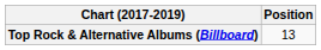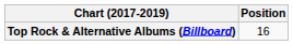 <table class="wikitable plainrowheaders sortable" style="text-align:center;">
 <tr>
 <th>Chart (2017-2019)</th>
 <th>Position</th>
 </tr>
 <tr>
 <th scope="row">Top Rock & Alternative Albums (<em><a href='#'>Billboard</a></em>)</th>
-<td>13</td>
+<td>16</td>
 </tr>
 </table>
